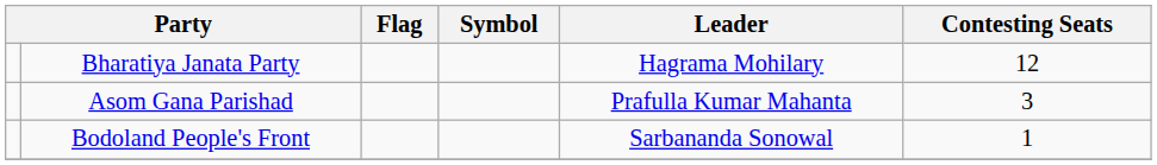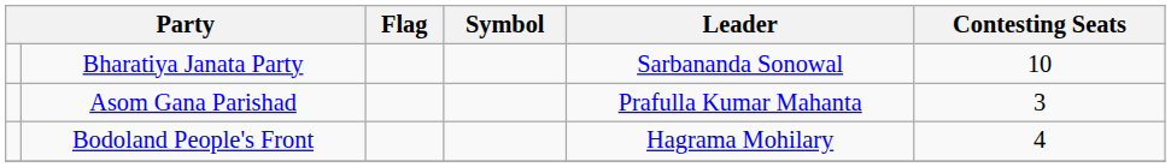 <table class="wikitable" width="60%" style="text-align:center">
 <tr>
 <th colspan="2">Party</th>
 <th>Flag</th>
 <th>Symbol</th>
 <th>Leader</th>
 <th>Contesting Seats</th>
 </tr>
 <tr>
 <td></td>
 <td><a href='#'>Bharatiya Janata Party</a></td>
 <td></td>
 <td></td>
-<td><a href='#'>Hagrama Mohilary</a></td>
-<td>12</td>
+<td><a href='#'>Sarbananda Sonowal</a></td>
+<td>10</td>
 </tr>
 <tr>
 <td></td>
 <td><a href='#'>Asom Gana Parishad</a></td>
 <td></td>
 <td></td>
 <td><a href='#'>Prafulla Kumar Mahanta</a></td>
 <td>3</td>
 </tr>
 <tr>
 <td></td>
 <td><a href='#'>Bodoland People's Front</a></td>
 <td></td>
 <td></td>
-<td><a href='#'>Sarbananda Sonowal</a></td>
-<td>1</td>
+<td><a href='#'>Hagrama Mohilary</a></td>
+<td>4</td>
 </tr>
 <tr>
 </tr>
 </table>
